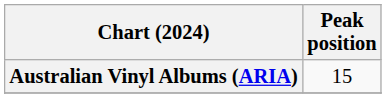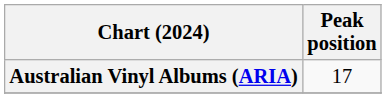 <table class="wikitable sortable plainrowheaders" style="text-align:center">
 <tr>
 <th scope="col">Chart (2024)</th>
 <th scope="col">Peak<br>position</th>
 </tr>
 <tr>
 <th scope="row">Australian Vinyl Albums (<a href='#'>ARIA</a>)</th>
-<td>15</td>
+<td>17</td>
 </tr>
 <tr>
 </tr>
 <tr>
 </tr>
 <tr>
 </tr>
 <tr>
 </tr>
 <tr>
 </tr>
 <tr>
 </tr>
 </table>
